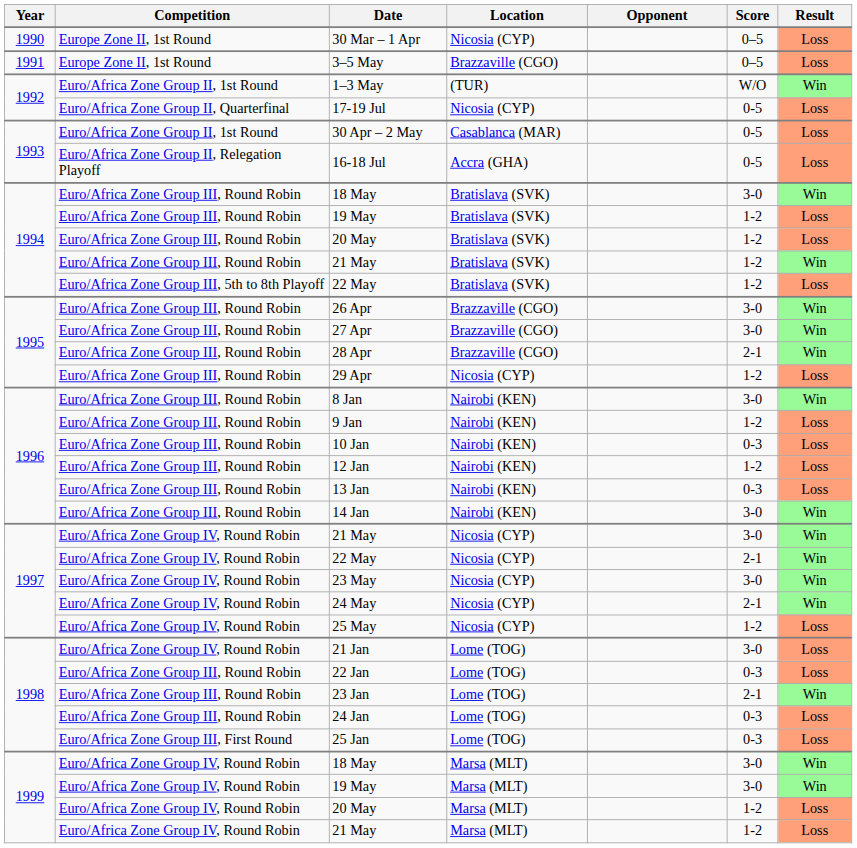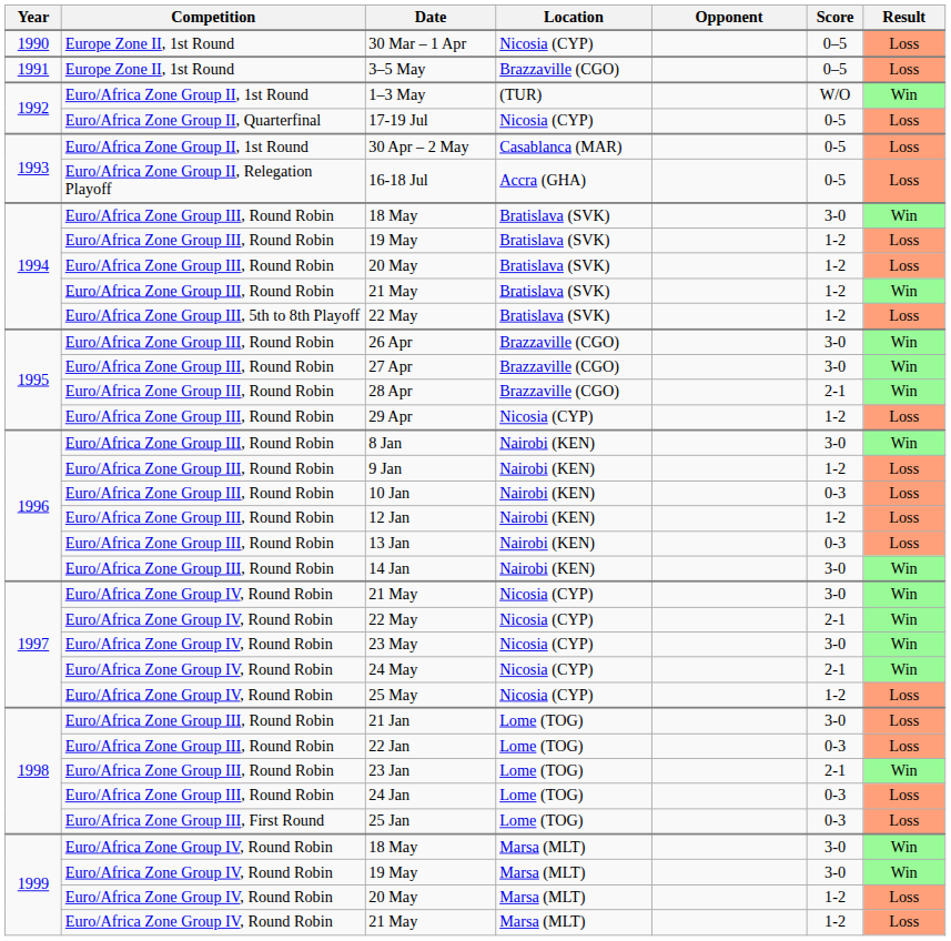 <table class="wikitable collapsible collapsed">
 <tr>
 <th width="50">Year</th>
 <th width="300">Competition</th>
 <th width="125">Date</th>
 <th width="150">Location</th>
 <th width="150">Opponent</th>
 <th width="50">Score</th>
 <th width="75">Result</th>
 </tr>
 <tr style="border-top:2px solid gray;">
 <td align="center" rowspan="1"><a href='#'>1990</a></td>
 <td><a href='#'>Europe Zone II</a>, 1st Round</td>
 <td>30 Mar – 1 Apr</td>
 <td><a href='#'>Nicosia</a> (CYP)</td>
 <td></td>
 <td align="center">0–5</td>
 <td align="center" bgcolor="FFA07A">Loss</td>
 </tr>
 <tr style="border-top:2px solid gray;">
 <td align="center" rowspan="1"><a href='#'>1991</a></td>
 <td><a href='#'>Europe Zone II</a>, 1st Round</td>
 <td>3–5 May</td>
 <td><a href='#'>Brazzaville</a> (CGO)</td>
 <td></td>
 <td align="center">0–5</td>
 <td align="center" bgcolor="FFA07A">Loss</td>
 </tr>
 <tr style="border-top:2px solid gray;">
 <td align="center" rowspan="2"><a href='#'>1992</a></td>
 <td><a href='#'>Euro/Africa Zone Group II</a>, 1st Round</td>
 <td>1–3 May</td>
 <td>(TUR)</td>
 <td></td>
 <td align="center">W/O</td>
 <td align="center" bgcolor="#98FB98">Win</td>
 </tr>
 <tr>
 <td><a href='#'>Euro/Africa Zone Group II</a>, Quarterfinal</td>
 <td>17-19 Jul</td>
 <td><a href='#'>Nicosia</a> (CYP)</td>
 <td></td>
 <td align="center">0-5</td>
 <td align="center" bgcolor="FFA07A">Loss</td>
 </tr>
 <tr style="border-top:2px solid gray;">
 <td align="center" rowspan="2"><a href='#'>1993</a></td>
 <td><a href='#'>Euro/Africa Zone Group II</a>, 1st Round</td>
 <td>30 Apr – 2 May</td>
 <td><a href='#'>Casablanca</a> (MAR)</td>
 <td></td>
 <td align="center">0-5</td>
 <td align="center" bgcolor="FFA07A">Loss</td>
 </tr>
 <tr>
 <td><a href='#'>Euro/Africa Zone Group II</a>, Relegation Playoff</td>
 <td>16-18 Jul</td>
 <td><a href='#'>Accra</a> (GHA)</td>
 <td></td>
 <td align="center">0-5</td>
 <td align="center" bgcolor="FFA07A">Loss</td>
 </tr>
 <tr style="border-top:2px solid gray;">
 <td align="center" rowspan="5"><a href='#'>1994</a></td>
 <td><a href='#'>Euro/Africa Zone Group III</a>, Round Robin</td>
 <td>18 May</td>
 <td><a href='#'>Bratislava</a> (SVK)</td>
 <td></td>
 <td align="center">3-0</td>
 <td align="center" bgcolor="#98FB98">Win</td>
 </tr>
 <tr>
 <td><a href='#'>Euro/Africa Zone Group III</a>, Round Robin</td>
 <td>19 May</td>
 <td><a href='#'>Bratislava</a> (SVK)</td>
 <td></td>
 <td align="center">1-2</td>
 <td align="center" bgcolor="FFA07A">Loss</td>
 </tr>
 <tr>
 <td><a href='#'>Euro/Africa Zone Group III</a>, Round Robin</td>
 <td>20 May</td>
 <td><a href='#'>Bratislava</a> (SVK)</td>
 <td></td>
 <td align="center">1-2</td>
 <td align="center" bgcolor="FFA07A">Loss</td>
 </tr>
 <tr>
 <td><a href='#'>Euro/Africa Zone Group III</a>, Round Robin</td>
 <td>21 May</td>
 <td><a href='#'>Bratislava</a> (SVK)</td>
 <td></td>
 <td align="center">1-2</td>
 <td align="center" bgcolor="#98FB98">Win</td>
 </tr>
 <tr>
 <td><a href='#'>Euro/Africa Zone Group III</a>, 5th to 8th Playoff</td>
 <td>22 May</td>
 <td><a href='#'>Bratislava</a> (SVK)</td>
 <td></td>
 <td align="center">1-2</td>
 <td align="center" bgcolor="FFA07A">Loss</td>
 </tr>
 <tr style="border-top:2px solid gray;">
 <td align="center" rowspan="4"><a href='#'>1995</a></td>
 <td><a href='#'>Euro/Africa Zone Group III</a>, Round Robin</td>
 <td>26 Apr</td>
 <td><a href='#'>Brazzaville</a> (CGO)</td>
 <td></td>
 <td align="center">3-0</td>
 <td align="center" bgcolor="#98FB98">Win</td>
 </tr>
 <tr>
 <td><a href='#'>Euro/Africa Zone Group III</a>, Round Robin</td>
 <td>27 Apr</td>
 <td><a href='#'>Brazzaville</a> (CGO)</td>
 <td></td>
 <td align="center">3-0</td>
 <td align="center" bgcolor="#98FB98">Win</td>
 </tr>
 <tr>
 <td><a href='#'>Euro/Africa Zone Group III</a>, Round Robin</td>
 <td>28 Apr</td>
 <td><a href='#'>Brazzaville</a> (CGO)</td>
 <td></td>
 <td align="center">2-1</td>
 <td align="center" bgcolor="#98FB98">Win</td>
 </tr>
 <tr>
 <td><a href='#'>Euro/Africa Zone Group III</a>, Round Robin</td>
 <td>29 Apr</td>
 <td><a href='#'>Nicosia</a> (CYP)</td>
 <td></td>
 <td align="center">1-2</td>
 <td align="center" bgcolor="FFA07A">Loss</td>
 </tr>
 <tr style="border-top:2px solid gray;">
 <td align="center" rowspan="6"><a href='#'>1996</a></td>
 <td><a href='#'>Euro/Africa Zone Group III</a>, Round Robin</td>
 <td>8 Jan</td>
 <td><a href='#'>Nairobi</a> (KEN)</td>
 <td></td>
 <td align="center">3-0</td>
 <td align="center" bgcolor="#98FB98">Win</td>
 </tr>
 <tr>
 <td><a href='#'>Euro/Africa Zone Group III</a>, Round Robin</td>
 <td>9 Jan</td>
 <td><a href='#'>Nairobi</a> (KEN)</td>
 <td></td>
 <td align="center">1-2</td>
 <td align="center" bgcolor="FFA07A">Loss</td>
 </tr>
 <tr>
 <td><a href='#'>Euro/Africa Zone Group III</a>, Round Robin</td>
 <td>10 Jan</td>
 <td><a href='#'>Nairobi</a> (KEN)</td>
 <td></td>
 <td align="center">0-3</td>
 <td align="center" bgcolor="FFA07A">Loss</td>
 </tr>
 <tr>
 <td><a href='#'>Euro/Africa Zone Group III</a>, Round Robin</td>
 <td>12 Jan</td>
 <td><a href='#'>Nairobi</a> (KEN)</td>
 <td></td>
 <td align="center">1-2</td>
 <td align="center" bgcolor="FFA07A">Loss</td>
 </tr>
 <tr>
 <td><a href='#'>Euro/Africa Zone Group III</a>, Round Robin</td>
 <td>13 Jan</td>
 <td><a href='#'>Nairobi</a> (KEN)</td>
 <td></td>
 <td align="center">0-3</td>
 <td align="center" bgcolor="FFA07A">Loss</td>
 </tr>
 <tr>
 <td><a href='#'>Euro/Africa Zone Group III</a>, Round Robin</td>
 <td>14 Jan</td>
 <td><a href='#'>Nairobi</a> (KEN)</td>
 <td></td>
 <td align="center">3-0</td>
 <td align="center" bgcolor="#98FB98">Win</td>
 </tr>
 <tr style="border-top:2px solid gray;">
 <td align="center" rowspan="5"><a href='#'>1997</a></td>
 <td><a href='#'>Euro/Africa Zone Group IV</a>, Round Robin</td>
 <td>21 May</td>
 <td><a href='#'>Nicosia</a> (CYP)</td>
 <td></td>
 <td align="center">3-0</td>
 <td align="center" bgcolor="#98FB98">Win</td>
 </tr>
 <tr>
 <td><a href='#'>Euro/Africa Zone Group IV</a>, Round Robin</td>
 <td>22 May</td>
 <td><a href='#'>Nicosia</a> (CYP)</td>
 <td></td>
 <td align="center">2-1</td>
 <td align="center" bgcolor="#98FB98">Win</td>
 </tr>
 <tr>
 <td><a href='#'>Euro/Africa Zone Group IV</a>, Round Robin</td>
 <td>23 May</td>
 <td><a href='#'>Nicosia</a> (CYP)</td>
 <td></td>
 <td align="center">3-0</td>
 <td align="center" bgcolor="#98FB98">Win</td>
 </tr>
 <tr>
 <td><a href='#'>Euro/Africa Zone Group IV</a>, Round Robin</td>
 <td>24 May</td>
 <td><a href='#'>Nicosia</a> (CYP)</td>
 <td></td>
 <td align="center">2-1</td>
 <td align="center" bgcolor="#98FB98">Win</td>
 </tr>
 <tr>
 <td><a href='#'>Euro/Africa Zone Group IV</a>, Round Robin</td>
 <td>25 May</td>
 <td><a href='#'>Nicosia</a> (CYP)</td>
 <td></td>
 <td align="center">1-2</td>
 <td align="center" bgcolor="FFA07A">Loss</td>
 </tr>
 <tr style="border-top:2px solid gray;">
 <td align="center" rowspan="5"><a href='#'>1998</a></td>
-<td><a href='#'>Euro/Africa Zone Group IV</a>, Round Robin</td>
+<td><a href='#'>Euro/Africa Zone Group III</a>, Round Robin</td>
 <td>21 Jan</td>
 <td><a href='#'>Lome</a> (TOG)</td>
 <td></td>
 <td align="center">3-0</td>
 <td align="center" bgcolor="FFA07A">Loss</td>
 </tr>
 <tr>
 <td><a href='#'>Euro/Africa Zone Group III</a>, Round Robin</td>
 <td>22 Jan</td>
 <td><a href='#'>Lome</a> (TOG)</td>
 <td></td>
 <td align="center">0-3</td>
 <td align="center" bgcolor="FFA07A">Loss</td>
 </tr>
 <tr>
 <td><a href='#'>Euro/Africa Zone Group III</a>, Round Robin</td>
 <td>23 Jan</td>
 <td><a href='#'>Lome</a> (TOG)</td>
 <td></td>
 <td align="center">2-1</td>
 <td align="center" bgcolor="#98FB98">Win</td>
 </tr>
 <tr>
 <td><a href='#'>Euro/Africa Zone Group III</a>, Round Robin</td>
 <td>24 Jan</td>
 <td><a href='#'>Lome</a> (TOG)</td>
 <td></td>
 <td align="center">0-3</td>
 <td align="center" bgcolor="FFA07A">Loss</td>
 </tr>
 <tr>
 <td><a href='#'>Euro/Africa Zone Group III</a>, First Round</td>
 <td>25 Jan</td>
 <td><a href='#'>Lome</a> (TOG)</td>
 <td></td>
 <td align="center">0-3</td>
 <td align="center" bgcolor="FFA07A">Loss</td>
 </tr>
 <tr style="border-top:2px solid gray;">
 <td align="center" rowspan="4"><a href='#'>1999</a></td>
 <td><a href='#'>Euro/Africa Zone Group IV</a>, Round Robin</td>
 <td>18 May</td>
 <td><a href='#'>Marsa</a> (MLT)</td>
 <td></td>
 <td align="center">3-0</td>
 <td align="center" bgcolor="#98FB98">Win</td>
 </tr>
 <tr>
 <td><a href='#'>Euro/Africa Zone Group IV</a>, Round Robin</td>
 <td>19 May</td>
 <td><a href='#'>Marsa</a> (MLT)</td>
 <td></td>
 <td align="center">3-0</td>
 <td align="center" bgcolor="#98FB98">Win</td>
 </tr>
 <tr>
 <td><a href='#'>Euro/Africa Zone Group IV</a>, Round Robin</td>
 <td>20 May</td>
 <td><a href='#'>Marsa</a> (MLT)</td>
 <td></td>
 <td align="center">1-2</td>
 <td align="center" bgcolor="FFA07A">Loss</td>
 </tr>
 <tr>
 <td><a href='#'>Euro/Africa Zone Group IV</a>, Round Robin</td>
 <td>21 May</td>
 <td><a href='#'>Marsa</a> (MLT)</td>
 <td></td>
 <td align="center">1-2</td>
 <td align="center" bgcolor="FFA07A">Loss</td>
 </tr>
 </table>
